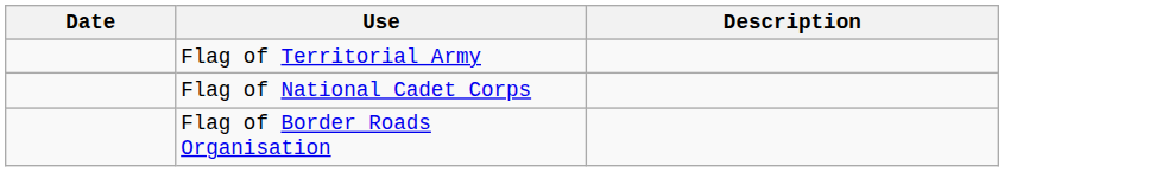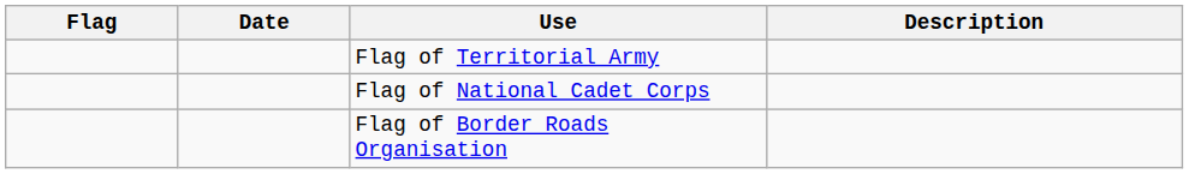 <table class="wikitable">
 <tr>
+<th style="width:100px;">Flag</th>
 <th style="width:100px;">Date</th>
 <th style="width:250px;">Use</th>
 <th style="width:250px;">Description</th>
 </tr>
 <tr>
 <td></td>
+<td></td>
 <td>Flag of <a href='#'>Territorial Army</a></td>
 <td></td>
 </tr>
 <tr>
+<td></td>
 <td></td>
 <td>Flag of <a href='#'>National Cadet Corps</a></td>
 <td></td>
 </tr>
 <tr>
 <td></td>
+<td></td>
 <td>Flag of <a href='#'>Border Roads Organisation</a></td>
 <td></td>
 </tr>
 </table>
